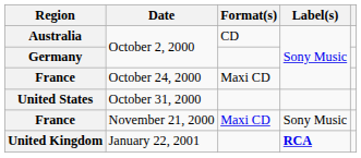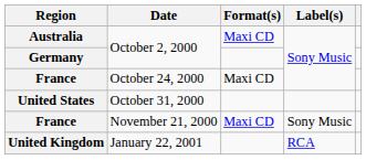 <table class="wikitable plainrowheaders">
 <tr>
 <th scope="col">Region</th>
 <th scope="col">Date</th>
 <th scope="col">Format(s)</th>
 <th scope="col">Label(s)</th>
 <th scope="col"></th>
 </tr>
 <tr>
 <th scope="row">Australia</th>
 <td rowspan="2">October 2, 2000</td>
-<td>CD</td>
+<td><a href='#'>Maxi CD</a></td>
 <td rowspan="3"><a href='#'>Sony Music</a></td>
 <td></td>
 </tr>
 <tr>
 <th scope="row">Germany</th>
 <td></td>
 <td></td>
 </tr>
 <tr>
 <th scope="row">France</th>
 <td>October 24, 2000</td>
 <td>Maxi CD</td>
 <td></td>
 </tr>
 <tr>
 <th scope="row">United States</th>
 <td>October 31, 2000</td>
 <td></td>
 <td></td>
 <td></td>
 </tr>
 <tr>
 <th scope="row">France</th>
 <td>November 21, 2000</td>
 <td><a href='#'>Maxi CD</a></td>
 <td>Sony Music</td>
 <td></td>
 </tr>
 <tr>
 <th scope="row">United Kingdom</th>
 <td>January 22, 2001</td>
 <td></td>
-<td><strong><a href='#'>RCA</a></strong></td>
+<td><a href='#'>RCA</a></td>
 <td></td>
 </tr>
 </table>
